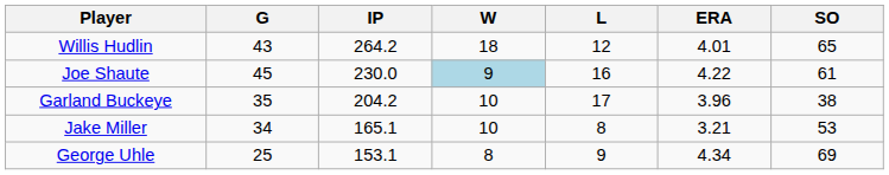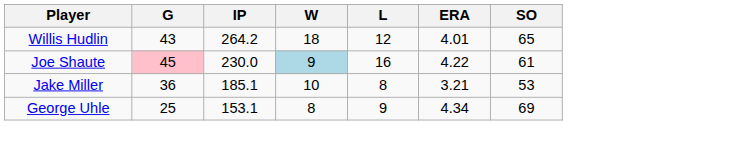 <table class="wikitable sortable">
 <tr>
 <th bgcolor="#DDDDFF" width="16%">Player</th>
 <th bgcolor="#DDDDFF" width="9%">G</th>
 <th bgcolor="#DDDDFF" width="9%">IP</th>
 <th bgcolor="#DDDDFF" width="9%">W</th>
 <th bgcolor="#DDDDFF" width="9%">L</th>
 <th bgcolor="#DDDDFF" width="9%">ERA</th>
 <th bgcolor="#DDDDFF" width="9%">SO</th>
 </tr>
 <tr align="center">
 <td><a href='#'>Willis Hudlin</a></td>
 <td>43</td>
 <td>264.2</td>
 <td>18</td>
 <td>12</td>
 <td>4.01</td>
 <td>65</td>
 </tr>
 <tr align="center">
 <td><a href='#'>Joe Shaute</a></td>
-<td>45</td>
+<td style="background: pink;">45</td>
 <td>230.0</td>
 <td style="background: lightblue;">9</td>
 <td>16</td>
 <td>4.22</td>
 <td>61</td>
 </tr>
 <tr align="center">
-<td><a href='#'>Garland Buckeye</a></td>
-<td>35</td>
-<td>204.2</td>
-<td>10</td>
-<td>17</td>
-<td>3.96</td>
-<td>38</td>
-</tr>
-<tr align="center">
 <td><a href='#'>Jake Miller</a></td>
-<td>34</td>
-<td>165.1</td>
+<td>36</td>
+<td>185.1</td>
 <td>10</td>
 <td>8</td>
 <td>3.21</td>
 <td>53</td>
 </tr>
 <tr align="center">
 <td><a href='#'>George Uhle</a></td>
 <td>25</td>
 <td>153.1</td>
 <td>8</td>
 <td>9</td>
 <td>4.34</td>
 <td>69</td>
 </tr>
 </table>
